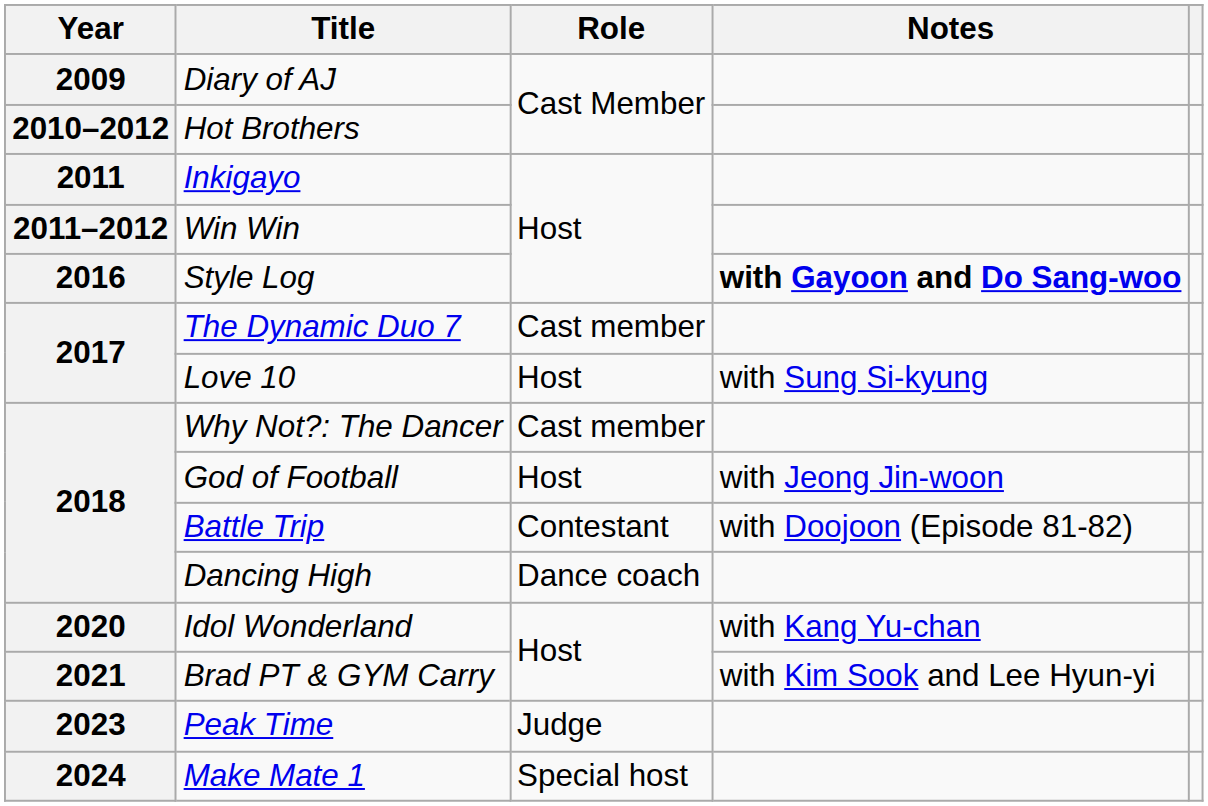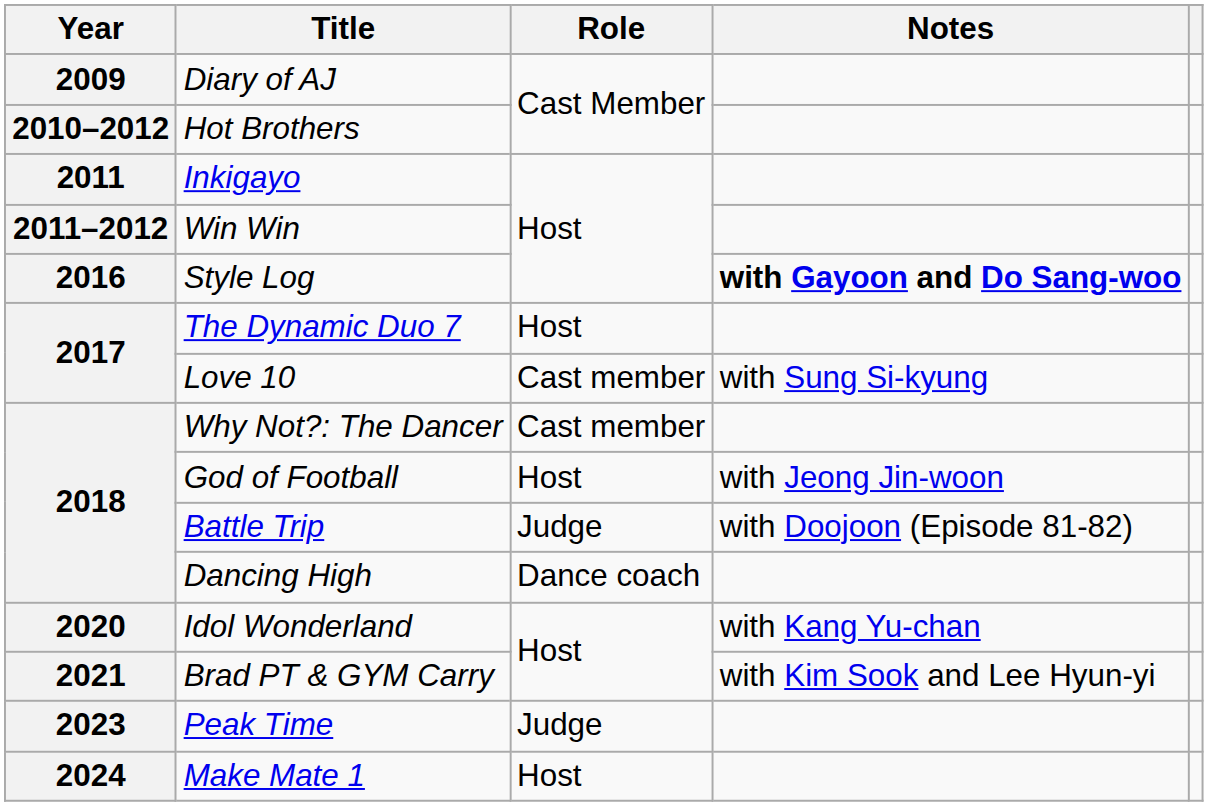 <table class="wikitable sortable plainrowheaders">
 <tr>
 <th scope="col">Year</th>
 <th scope="col">Title</th>
 <th scope="col">Role</th>
 <th scope="col">Notes</th>
 <th scope="col" class="unsortable"></th>
 </tr>
 <tr>
 <th scope="row">2009</th>
 <td><em>Diary of AJ</em></td>
 <td rowspan=2>Cast Member</td>
 <td></td>
 <td></td>
 </tr>
 <tr>
 <th scope="row">2010–2012</th>
 <td><em>Hot Brothers</em></td>
 <td></td>
 <td style="text-align:center"></td>
 </tr>
 <tr>
 <th scope="row">2011</th>
 <td><em><a href='#'>Inkigayo</a></em></td>
 <td rowspan=3>Host</td>
 <td></td>
 <td style="text-align:center"></td>
 </tr>
 <tr>
 <th scope="row">2011–2012</th>
 <td><em>Win Win</em></td>
 <td></td>
 <td style="text-align:center"></td>
 </tr>
 <tr>
 <th scope="row">2016</th>
 <td><em>Style Log</em></td>
 <td><strong>with <a href='#'>Gayoon</a> and <a href='#'>Do Sang-woo</a></strong></td>
 <td style="text-align:center"></td>
 </tr>
 <tr>
 <th scope="row"  rowspan=2>2017</th>
 <td><em><a href='#'>The Dynamic Duo 7</a></em></td>
-<td>Cast member</td>
+<td>Host</td>
 <td></td>
 <td style="text-align:center"></td>
 </tr>
 <tr>
 <td><em>Love 10</em></td>
-<td>Host</td>
+<td>Cast member</td>
 <td>with <a href='#'>Sung Si-kyung</a></td>
 <td style="text-align:center"></td>
 </tr>
 <tr>
 <th scope="row"  rowspan=4>2018</th>
 <td><em>Why Not?: The Dancer</em></td>
 <td>Cast member</td>
 <td></td>
 <td style="text-align:center"></td>
 </tr>
 <tr>
 <td><em>God of Football</em></td>
 <td>Host</td>
 <td>with <a href='#'>Jeong Jin-woon</a></td>
 <td style="text-align:center"></td>
 </tr>
 <tr>
 <td><em><a href='#'>Battle Trip</a></em></td>
-<td>Contestant</td>
+<td>Judge</td>
 <td>with <a href='#'>Doojoon</a> (Episode 81-82)</td>
 <td style="text-align:center"></td>
 </tr>
 <tr>
 <td><em>Dancing High</em></td>
 <td>Dance coach</td>
 <td></td>
 <td style="text-align:center"></td>
 </tr>
 <tr>
 <th scope="row">2020</th>
 <td><em>Idol Wonderland</em></td>
 <td rowspan=2>Host</td>
 <td>with <a href='#'>Kang Yu-chan</a></td>
 <td style="text-align:center"></td>
 </tr>
 <tr>
 <th scope="row">2021</th>
 <td><em>Brad PT & GYM Carry</em></td>
 <td>with <a href='#'>Kim Sook</a> and Lee Hyun-yi</td>
 <td style="text-align:center"></td>
 </tr>
 <tr>
 <th scope="row">2023</th>
 <td><em><a href='#'>Peak Time</a></em></td>
 <td>Judge</td>
 <td></td>
 <td style="text-align:center"></td>
 </tr>
 <tr>
 <th scope="row">2024</th>
 <td><em><a href='#'>Make Mate 1</a></em></td>
-<td>Special host</td>
+<td>Host</td>
 <td></td>
 <td style="text-align:center"></td>
 </tr>
 </table>
